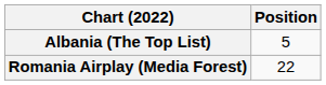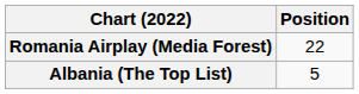 <table class="wikitable sortable plainrowheaders" style="text-align:center">
 <tr>
 <th scope="col">Chart (2022)</th>
 <th scope="col">Position</th>
 </tr>
 <tr>
+<th scope="row">Romania Airplay (Media Forest)</th>
+<td>22</td>
+</tr>
+<tr>
 <th scope="row">Albania (The Top List)</th>
 <td>5</td>
 </tr>
-<tr>
-<th scope="row">Romania Airplay (Media Forest)</th>
-<td>22</td>
-</tr>
 </table>
